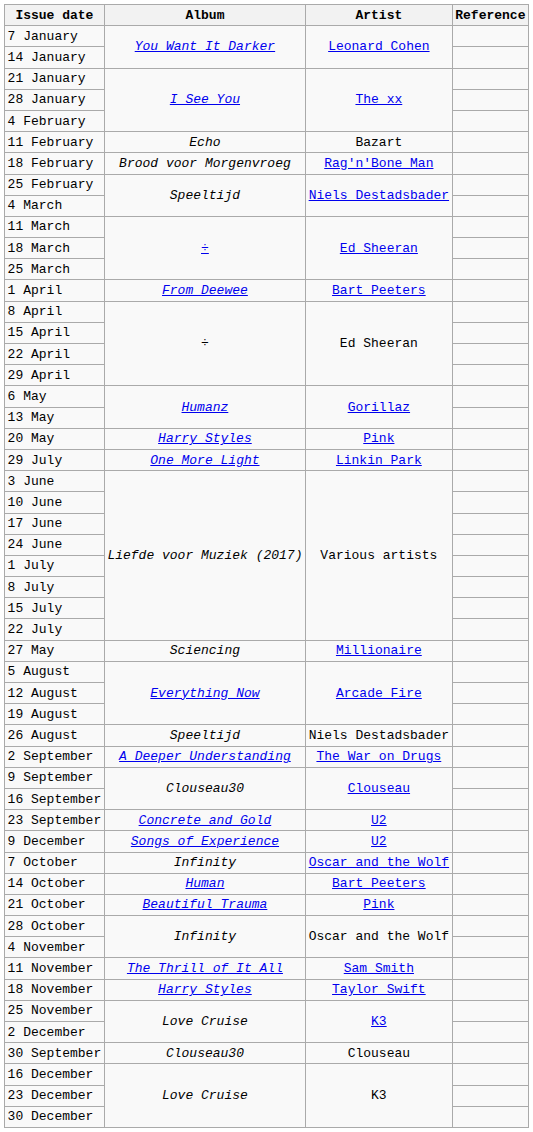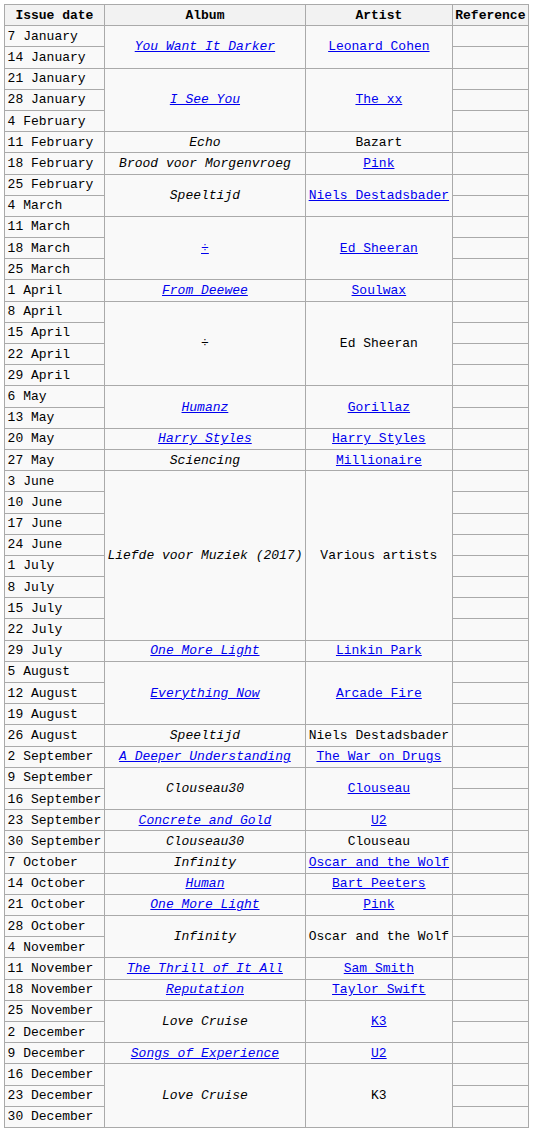 <table class="wikitable">
 <tr>
 <th>Issue date</th>
 <th>Album</th>
 <th>Artist</th>
 <th>Reference</th>
 </tr>
 <tr>
 <td>7 January</td>
 <td rowspan="2" align="center"><em><a href='#'>You Want It Darker</a></em></td>
 <td rowspan="2" align="center"><a href='#'>Leonard Cohen</a></td>
 <td align="center"></td>
 </tr>
 <tr>
 <td>14 January</td>
 <td align="center"></td>
 </tr>
 <tr>
 <td>21 January</td>
 <td rowspan="3" align="center"><em><a href='#'>I See You</a></em></td>
 <td rowspan="3" align="center"><a href='#'>The xx</a></td>
 <td align="center"></td>
 </tr>
 <tr>
 <td>28 January</td>
 <td align="center"></td>
 </tr>
 <tr>
 <td>4 February</td>
 <td align="center"></td>
 </tr>
 <tr>
 <td>11 February</td>
 <td align="center"><em>Echo</em></td>
 <td align="center">Bazart</td>
 <td align="center"></td>
 </tr>
 <tr>
 <td>18 February</td>
 <td align="center"><em>Brood voor Morgenvroeg</em></td>
-<td align="center"><a href='#'>Rag'n'Bone Man</a></td>
+<td align="center"><a href='#'>Pink</a></td>
 <td align="center"></td>
 </tr>
 <tr>
 <td>25 February</td>
 <td rowspan="2" align="center"><em>Speeltijd</em></td>
 <td rowspan="2" align="center"><a href='#'>Niels Destadsbader</a></td>
 <td align="center"></td>
 </tr>
 <tr>
 <td>4 March</td>
 <td align="center"></td>
 </tr>
 <tr>
 <td>11 March</td>
 <td rowspan="3" align="center"><em><a href='#'>÷</a></em></td>
 <td rowspan="3" align="center"><a href='#'>Ed Sheeran</a></td>
 <td align="center"></td>
 </tr>
 <tr>
 <td>18 March</td>
 <td align="center"></td>
 </tr>
 <tr>
 <td>25 March</td>
 <td align="center"></td>
 </tr>
 <tr>
 <td>1 April</td>
 <td align="center"><em><a href='#'>From Deewee</a></em></td>
-<td align="center"><a href='#'>Bart Peeters</a></td>
+<td align="center"><a href='#'>Soulwax</a></td>
 <td align="center"></td>
 </tr>
 <tr>
 <td>8 April</td>
 <td rowspan="4" align="center"><em>÷</em></td>
 <td rowspan="4" align="center">Ed Sheeran</td>
 <td align="center"></td>
 </tr>
 <tr>
 <td>15 April</td>
 <td align="center"></td>
 </tr>
 <tr>
 <td>22 April</td>
 <td align="center"></td>
 </tr>
 <tr>
 <td>29 April</td>
 <td align="center"></td>
 </tr>
 <tr>
 <td>6 May</td>
 <td rowspan="2" align="center"><em><a href='#'>Humanz</a></em></td>
 <td rowspan="2" align="center"><a href='#'>Gorillaz</a></td>
 <td align="center"></td>
 </tr>
 <tr>
 <td>13 May</td>
 <td align="center"></td>
 </tr>
 <tr>
 <td>20 May</td>
 <td align="center"><em><a href='#'>Harry Styles</a></em></td>
-<td align="center"><a href='#'>Pink</a></td>
+<td align="center"><a href='#'>Harry Styles</a></td>
 <td align="center"></td>
 </tr>
 <tr>
-<td>29 July</td>
-<td align="center"><em><a href='#'>One More Light</a></em></td>
-<td align="center"><a href='#'>Linkin Park</a></td>
+<td>27 May</td>
+<td align="center"><em>Sciencing</em></td>
+<td align="center"><a href='#'>Millionaire</a></td>
 <td align="center"></td>
 </tr>
 <tr>
 <td>3 June</td>
 <td rowspan="8" align="center"><em>Liefde voor Muziek (2017)</em></td>
 <td rowspan="8" align="center">Various artists</td>
 <td align="center"></td>
 </tr>
 <tr>
 <td>10 June</td>
 <td align="center"></td>
 </tr>
 <tr>
 <td>17 June</td>
 <td align="center"></td>
 </tr>
 <tr>
 <td>24 June</td>
 <td align="center"></td>
 </tr>
 <tr>
 <td>1 July</td>
 <td align="center"></td>
 </tr>
 <tr>
 <td>8 July</td>
 <td align="center"></td>
 </tr>
 <tr>
 <td>15 July</td>
 <td align="center"></td>
 </tr>
 <tr>
 <td>22 July</td>
 <td align="center"></td>
 </tr>
 <tr>
-<td>27 May</td>
-<td align="center"><em>Sciencing</em></td>
-<td align="center"><a href='#'>Millionaire</a></td>
+<td>29 July</td>
+<td align="center"><em><a href='#'>One More Light</a></em></td>
+<td align="center"><a href='#'>Linkin Park</a></td>
 <td align="center"></td>
 </tr>
 <tr>
 <td>5 August</td>
 <td rowspan="3" align="center"><em><a href='#'>Everything Now</a></em></td>
 <td rowspan="3" align="center"><a href='#'>Arcade Fire</a></td>
 <td align="center"></td>
 </tr>
 <tr>
 <td>12 August</td>
 <td align="center"></td>
 </tr>
 <tr>
 <td>19 August</td>
 <td align="center"></td>
 </tr>
 <tr>
 <td>26 August</td>
 <td align="center"><em>Speeltijd</em></td>
 <td align="center">Niels Destadsbader</td>
 <td align="center"></td>
 </tr>
 <tr>
 <td>2 September</td>
 <td align="center"><em><a href='#'>A Deeper Understanding</a></em></td>
 <td align="center"><a href='#'>The War on Drugs</a></td>
 <td align="center"></td>
 </tr>
 <tr>
 <td>9 September</td>
 <td rowspan="2" align="center"><em>Clouseau30</em></td>
 <td rowspan="2" align="center"><a href='#'>Clouseau</a></td>
 <td align="center"></td>
 </tr>
 <tr>
 <td>16 September</td>
 <td align="center"></td>
 </tr>
 <tr>
 <td>23 September</td>
 <td align="center"><em><a href='#'>Concrete and Gold</a></em></td>
 <td align="center"><a href='#'>U2</a></td>
 <td align="center"></td>
 </tr>
 <tr>
-<td>9 December</td>
-<td align="center"><em><a href='#'>Songs of Experience</a></em></td>
-<td align="center"><a href='#'>U2</a></td>
+<td>30 September</td>
+<td align="center"><em>Clouseau30</em></td>
+<td align="center">Clouseau</td>
 <td align="center"></td>
 </tr>
 <tr>
 <td>7 October</td>
 <td align="center"><em>Infinity</em></td>
 <td align="center"><a href='#'>Oscar and the Wolf</a></td>
 <td align="center"></td>
 </tr>
 <tr>
 <td>14 October</td>
 <td align="center"><em><a href='#'>Human</a></em></td>
 <td align="center"><a href='#'>Bart Peeters</a></td>
 <td align="center"></td>
 </tr>
 <tr>
 <td>21 October</td>
-<td align="center"><em><a href='#'>Beautiful Trauma</a></em></td>
+<td align="center"><em><a href='#'>One More Light</a></em></td>
 <td align="center"><a href='#'>Pink</a></td>
 <td align="center"></td>
 </tr>
 <tr>
 <td>28 October</td>
 <td rowspan="2" align="center"><em>Infinity</em></td>
 <td rowspan="2" align="center">Oscar and the Wolf</td>
 <td align="center"></td>
 </tr>
 <tr>
 <td>4 November</td>
 <td align="center"></td>
 </tr>
 <tr>
 <td>11 November</td>
 <td align="center"><em><a href='#'>The Thrill of It All</a></em></td>
 <td align="center"><a href='#'>Sam Smith</a></td>
 <td align="center"></td>
 </tr>
 <tr>
 <td>18 November</td>
-<td align="center"><em><a href='#'>Harry Styles</a></em></td>
+<td align="center"><em><a href='#'>Reputation</a></em></td>
 <td align="center"><a href='#'>Taylor Swift</a></td>
 <td align="center"></td>
 </tr>
 <tr>
 <td>25 November</td>
 <td rowspan="2" align="center"><em>Love Cruise</em></td>
 <td rowspan="2" align="center"><a href='#'>K3</a></td>
 <td align="center"></td>
 </tr>
 <tr>
 <td>2 December</td>
 <td align="center"></td>
 </tr>
 <tr>
-<td>30 September</td>
-<td align="center"><em>Clouseau30</em></td>
-<td align="center">Clouseau</td>
+<td>9 December</td>
+<td align="center"><em><a href='#'>Songs of Experience</a></em></td>
+<td align="center"><a href='#'>U2</a></td>
 <td align="center"></td>
 </tr>
 <tr>
 <td>16 December</td>
 <td rowspan="3" align="center"><em>Love Cruise</em></td>
 <td rowspan="3" align="center">K3</td>
 <td align="center"></td>
 </tr>
 <tr>
 <td>23 December</td>
 <td align="center"></td>
 </tr>
 <tr>
 <td>30 December</td>
 <td align="center"></td>
 </tr>
 </table>
